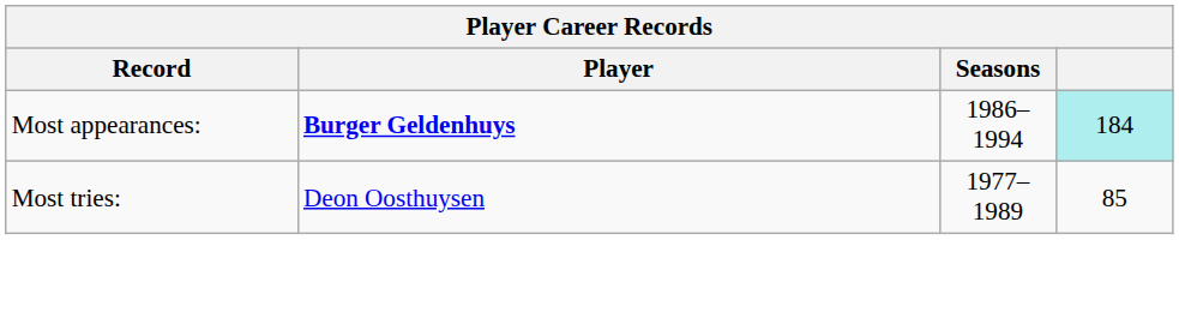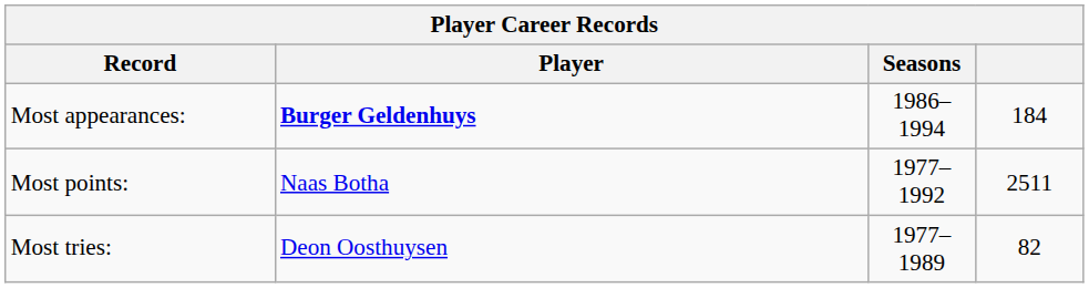 <table class="wikitable collapsible" style="text-align:left; font-size:90%; width:75%;">
 <tr>
 <th colspan="4">Player Career Records</th>
 </tr>
 <tr>
 <th style="width:25%;">Record</th>
 <th style="width:55%;">Player</th>
 <th style="width:10%;">Seasons</th>
 <th style="width:10%;"><br></th>
 </tr>
 <tr>
 <td>Most appearances:</td>
 <td><strong><a href='#'>Burger Geldenhuys</a></strong></td>
 <td style="text-align:center">1986–1994</td>
-<td style="background: paleturquoise; text-align:center">184</td>
+<td style="text-align:center">184</td>
+</tr>
+<tr>
+<td>Most points:</td>
+<td><a href='#'>Naas Botha</a></td>
+<td style="text-align:center">1977–1992</td>
+<td style="text-align:center">2511</td>
 </tr>
 <tr>
 <td>Most tries:</td>
 <td><a href='#'>Deon Oosthuysen</a></td>
 <td style="text-align:center">1977–1989</td>
-<td style="text-align:center">85</td>
+<td style="text-align:center">82</td>
 </tr>
 </table>
